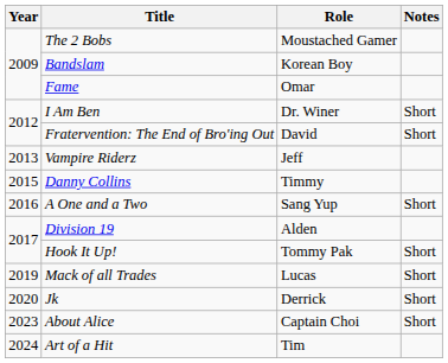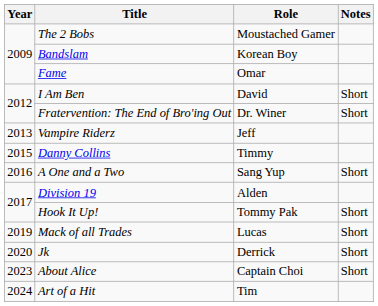 <table class="wikitable sortable">
 <tr>
 <th>Year</th>
 <th>Title</th>
 <th>Role</th>
 <th>Notes</th>
 </tr>
 <tr>
 <td rowspan="3">2009</td>
 <td><em>The 2 Bobs</em></td>
 <td>Moustached Gamer</td>
 <td></td>
 </tr>
 <tr>
 <td><em><a href='#'>Bandslam</a></em></td>
 <td>Korean Boy</td>
 <td></td>
 </tr>
 <tr>
 <td><em><a href='#'>Fame</a></em></td>
 <td>Omar</td>
 <td></td>
 </tr>
 <tr>
 <td rowspan="2">2012</td>
 <td><em>I Am Ben</em></td>
-<td>Dr. Winer</td>
+<td>David</td>
 <td>Short</td>
 </tr>
 <tr>
 <td><em>Fratervention: The End of Bro'ing Out</em></td>
-<td>David</td>
+<td>Dr. Winer</td>
 <td>Short</td>
 </tr>
 <tr>
 <td>2013</td>
 <td><em>Vampire Riderz</em></td>
 <td>Jeff</td>
 <td></td>
 </tr>
 <tr>
 <td>2015</td>
 <td><a href='#'><em>Danny Collins</em></a></td>
 <td>Timmy</td>
 <td></td>
 </tr>
 <tr>
 <td>2016</td>
 <td><em>A One and a Two</em></td>
 <td>Sang Yup</td>
 <td>Short</td>
 </tr>
 <tr>
 <td rowspan="2">2017</td>
 <td><em><a href='#'>Division 19</a></em></td>
 <td>Alden</td>
 <td></td>
 </tr>
 <tr>
 <td><em>Hook It Up!</em></td>
 <td>Tommy Pak</td>
 <td>Short</td>
 </tr>
 <tr>
 <td>2019</td>
 <td><em>Mack of all Trades</em></td>
 <td>Lucas</td>
 <td>Short</td>
 </tr>
 <tr>
 <td>2020</td>
 <td><em>Jk</em></td>
 <td>Derrick</td>
 <td>Short</td>
 </tr>
 <tr>
 <td>2023</td>
 <td><em>About Alice</em></td>
 <td>Captain Choi</td>
 <td>Short</td>
 </tr>
 <tr>
 <td>2024</td>
 <td><em>Art of a Hit</em></td>
 <td>Tim</td>
 <td></td>
 </tr>
 </table>
